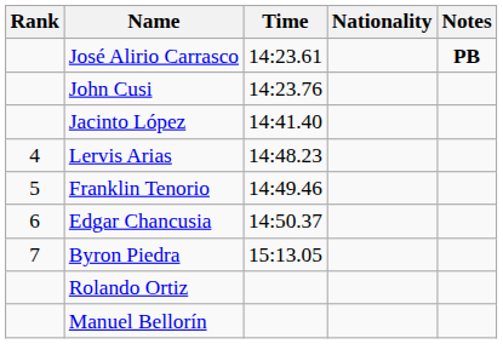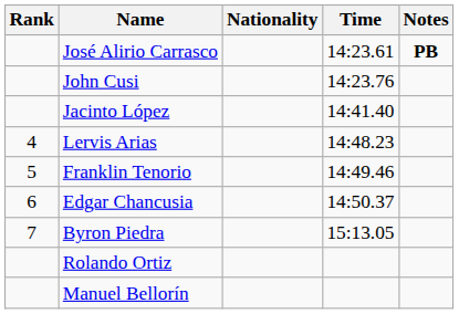 <table class="wikitable sortable" style="text-align:center">
 <tr>
 <th>Rank</th>
 <th>Name</th>
+<th>Nationality</th>
 <th>Time</th>
-<th>Nationality</th>
 <th>Notes</th>
 </tr>
 <tr>
 <td></td>
 <td align=left><a href='#'>José Alirio Carrasco</a></td>
+<td align=left></td>
 <td>14:23.61</td>
-<td align=left></td>
 <td><strong>PB</strong></td>
 </tr>
 <tr>
 <td></td>
 <td align=left><a href='#'>John Cusi</a></td>
+<td align=left></td>
 <td>14:23.76</td>
-<td align=left></td>
 <td></td>
 </tr>
 <tr>
 <td></td>
 <td align=left><a href='#'>Jacinto López</a></td>
+<td align=left></td>
 <td>14:41.40</td>
-<td align=left></td>
 <td></td>
 </tr>
 <tr>
 <td>4</td>
 <td align=left><a href='#'>Lervis Arias</a></td>
+<td align=left></td>
 <td>14:48.23</td>
-<td align=left></td>
 <td></td>
 </tr>
 <tr>
 <td>5</td>
 <td align=left><a href='#'>Franklin Tenorio</a></td>
+<td align=left></td>
 <td>14:49.46</td>
-<td align=left></td>
 <td></td>
 </tr>
 <tr>
 <td>6</td>
 <td align=left><a href='#'>Edgar Chancusia</a></td>
+<td align=left></td>
 <td>14:50.37</td>
-<td align=left></td>
 <td></td>
 </tr>
 <tr>
 <td>7</td>
 <td align=left><a href='#'>Byron Piedra</a></td>
+<td align=left></td>
 <td>15:13.05</td>
-<td align=left></td>
 <td></td>
 </tr>
 <tr>
 <td></td>
 <td align=left><a href='#'>Rolando Ortiz</a></td>
+<td align=left></td>
 <td></td>
-<td align=left></td>
 <td></td>
 </tr>
 <tr>
 <td></td>
 <td align=left><a href='#'>Manuel Bellorín</a></td>
+<td align=left></td>
 <td></td>
-<td align=left></td>
 <td></td>
 </tr>
 </table>
